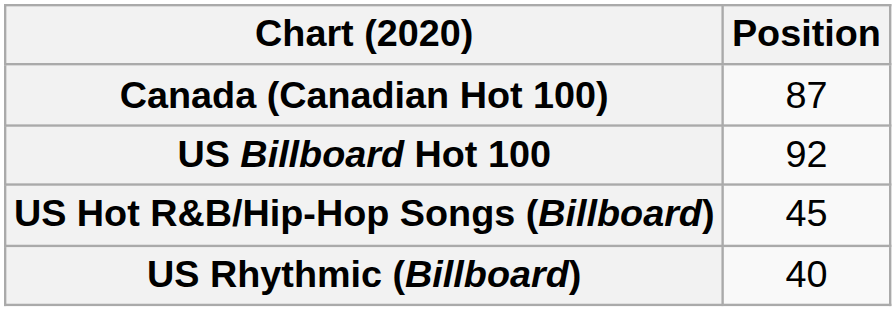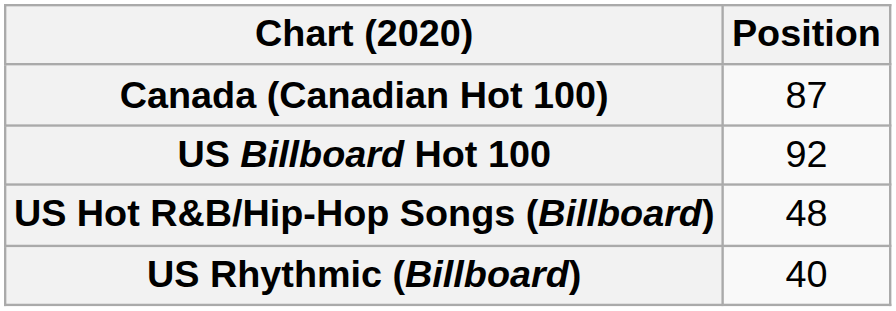 <table class="wikitable sortable plainrowheaders" style="text-align:center">
 <tr>
 <th scope="col">Chart (2020)</th>
 <th scope="col">Position</th>
 </tr>
 <tr>
 <th scope="row">Canada (Canadian Hot 100)</th>
 <td>87</td>
 </tr>
 <tr>
 <th scope="row">US <em>Billboard</em> Hot 100</th>
 <td>92</td>
 </tr>
 <tr>
 <th scope="row">US Hot R&B/Hip-Hop Songs (<em>Billboard</em>)</th>
-<td>45</td>
+<td>48</td>
 </tr>
 <tr>
 <th scope="row">US Rhythmic (<em>Billboard</em>)</th>
 <td>40</td>
 </tr>
 </table>
